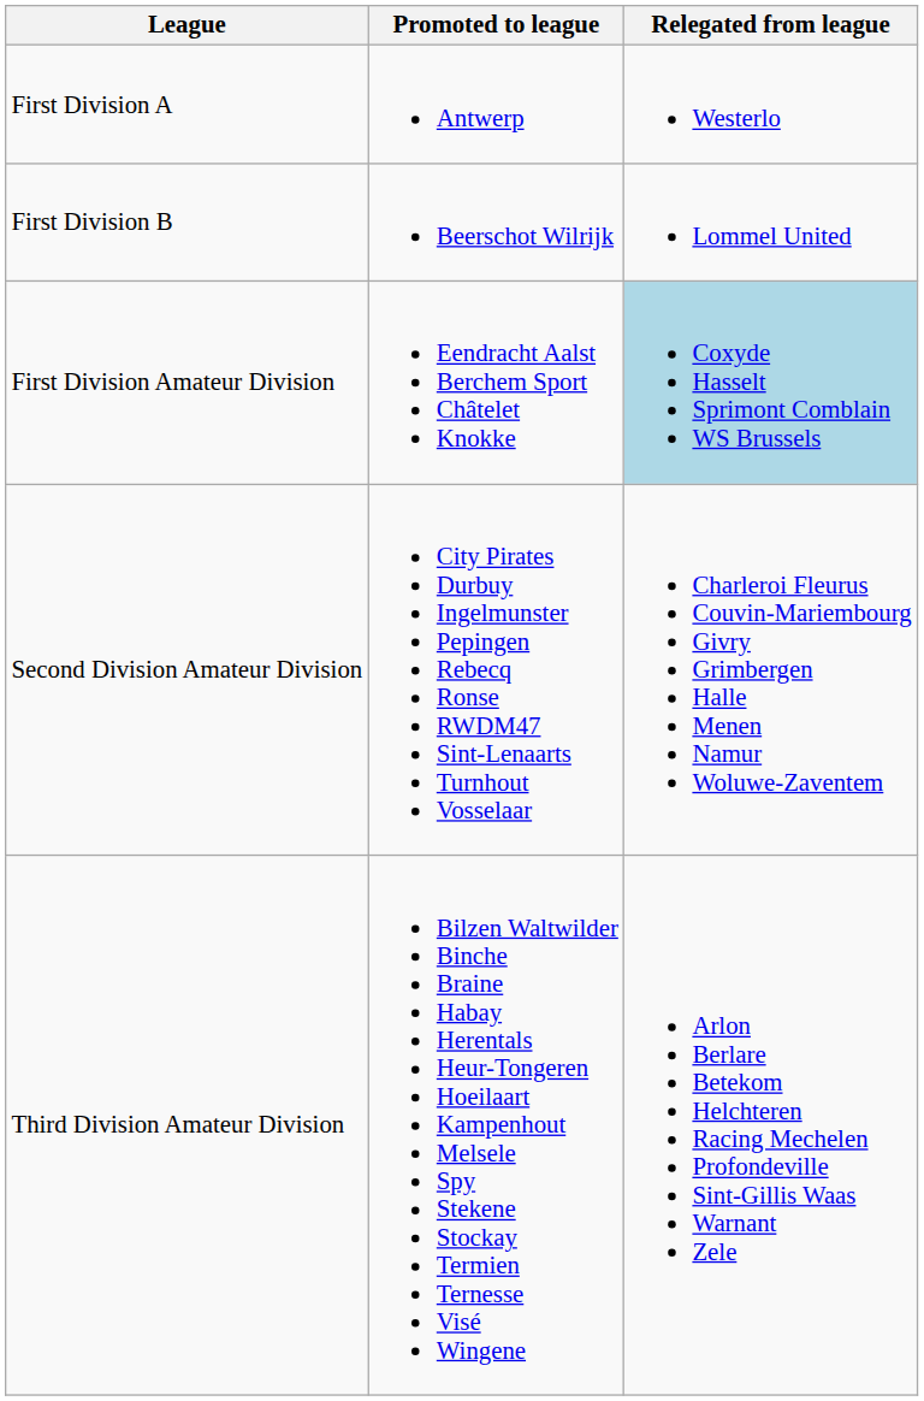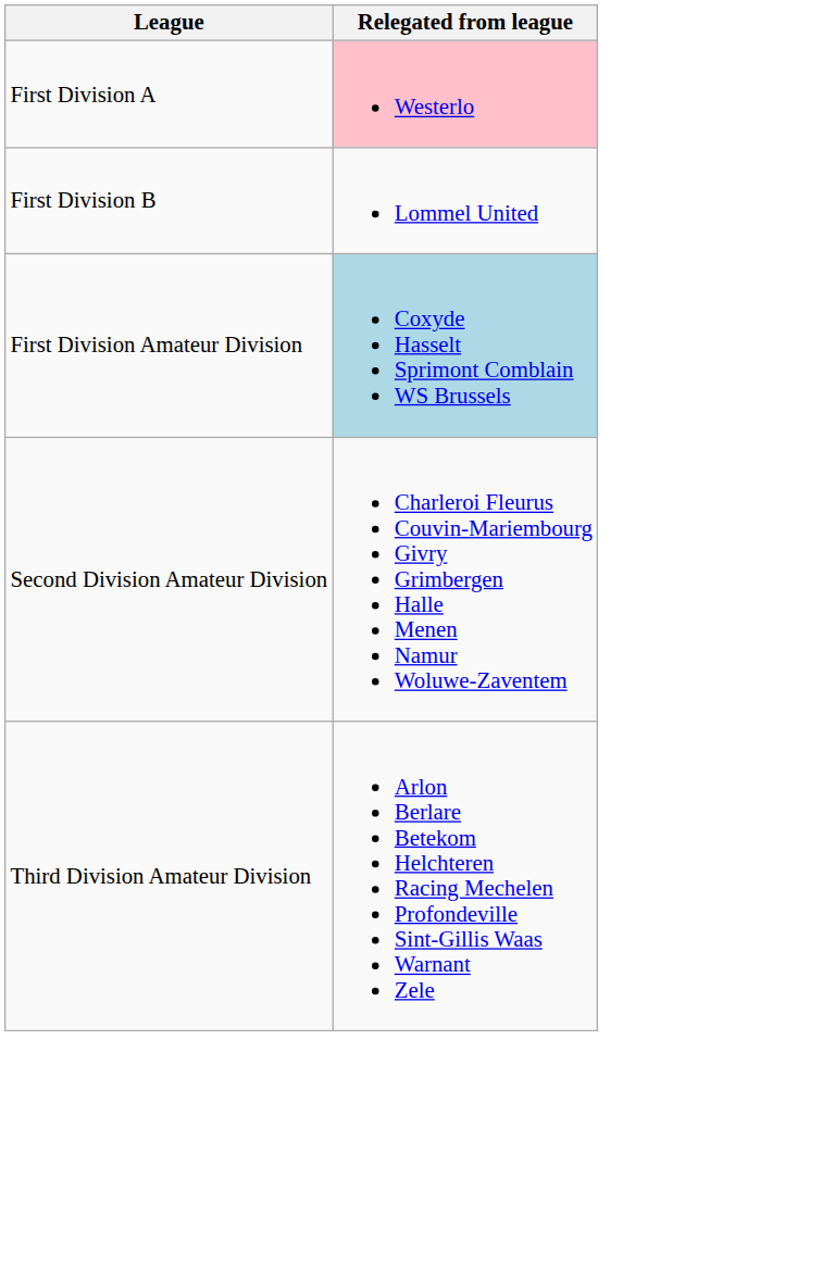 <table class="wikitable">
 <tr>
 <th>League</th>
-<th>Promoted to league</th>
 <th>Relegated from league</th>
 </tr>
 <tr>
 <td>First Division A</td>
-<td><br><ul><li><a href='#'>Antwerp</a></li></ul></td>
-<td><br><ul><li><a href='#'>Westerlo</a></li></ul></td>
+<td style="background: pink;"><br><ul><li><a href='#'>Westerlo</a></li></ul></td>
 </tr>
 <tr>
 <td>First Division B</td>
-<td><br><ul><li><a href='#'>Beerschot Wilrijk</a></li></ul></td>
 <td><br><ul><li><a href='#'>Lommel United</a></li></ul></td>
 </tr>
 <tr>
 <td>First Division Amateur Division</td>
-<td><br><ul><li><a href='#'>Eendracht Aalst</a></li><li><a href='#'>Berchem Sport</a></li><li><a href='#'>Châtelet</a></li><li><a href='#'>Knokke</a></li></ul></td>
 <td style="background: lightblue;"><br><ul><li><a href='#'>Coxyde</a></li><li><a href='#'>Hasselt</a></li><li><a href='#'>Sprimont Comblain</a></li><li><a href='#'>WS Brussels</a></li></ul></td>
 </tr>
 <tr>
 <td>Second Division Amateur Division</td>
-<td><br><ul><li><a href='#'>City Pirates</a></li><li><a href='#'>Durbuy</a></li><li><a href='#'>Ingelmunster</a></li><li><a href='#'>Pepingen</a></li><li><a href='#'>Rebecq</a></li><li><a href='#'>Ronse</a></li><li><a href='#'>RWDM47</a></li><li><a href='#'>Sint-Lenaarts</a></li><li><a href='#'>Turnhout</a></li><li><a href='#'>Vosselaar</a></li></ul></td>
 <td><br><ul><li><a href='#'>Charleroi Fleurus</a></li><li><a href='#'>Couvin-Mariembourg</a></li><li><a href='#'>Givry</a></li><li><a href='#'>Grimbergen</a></li><li><a href='#'>Halle</a></li><li><a href='#'>Menen</a></li><li><a href='#'>Namur</a></li><li><a href='#'>Woluwe-Zaventem</a></li></ul></td>
 </tr>
 <tr>
 <td>Third Division Amateur Division</td>
-<td><br><ul><li><a href='#'>Bilzen Waltwilder</a></li><li><a href='#'>Binche</a></li><li><a href='#'>Braine</a></li><li><a href='#'>Habay</a></li><li><a href='#'>Herentals</a></li><li><a href='#'>Heur-Tongeren</a></li><li><a href='#'>Hoeilaart</a></li><li><a href='#'>Kampenhout</a></li><li><a href='#'>Melsele</a></li><li><a href='#'>Spy</a></li><li><a href='#'>Stekene</a></li><li><a href='#'>Stockay</a></li><li><a href='#'>Termien</a></li><li><a href='#'>Ternesse</a></li><li><a href='#'>Visé</a></li><li><a href='#'>Wingene</a></li></ul></td>
 <td><br><ul><li><a href='#'>Arlon</a></li><li><a href='#'>Berlare</a></li><li><a href='#'>Betekom</a></li><li><a href='#'>Helchteren</a></li><li><a href='#'>Racing Mechelen</a></li><li><a href='#'>Profondeville</a></li><li><a href='#'>Sint-Gillis Waas</a></li><li><a href='#'>Warnant</a></li><li><a href='#'>Zele</a></li></ul></td>
 </tr>
 </table>
